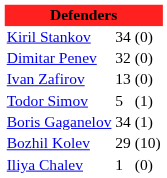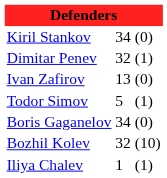 <table class="toccolours" border="0" cellpadding="2" cellspacing="0" align="left" style="margin:0.5em;">
 <tr>
 <th colspan="4" align="center" bgcolor="#FF2020"><span>Defenders</span></th>
 </tr>
 <tr>
 <td> <a href='#'>Kiril Stankov</a></td>
 <td>34</td>
 <td>(0)</td>
 </tr>
 <tr>
 <td> <a href='#'>Dimitar Penev</a></td>
 <td>32</td>
-<td>(0)</td>
+<td>(1)</td>
 </tr>
 <tr>
 <td> <a href='#'>Ivan Zafirov</a></td>
 <td>13</td>
 <td>(0)</td>
 </tr>
 <tr>
 <td> <a href='#'>Todor Simov</a></td>
 <td>5</td>
 <td>(1)</td>
 </tr>
 <tr>
 <td> <a href='#'>Boris Gaganelov</a></td>
 <td>34</td>
-<td>(1)</td>
+<td>(0)</td>
 </tr>
 <tr>
 <td> <a href='#'>Bozhil Kolev</a></td>
-<td>29</td>
+<td>32</td>
 <td>(10)</td>
 </tr>
 <tr>
 <td> <a href='#'>Iliya Chalev</a></td>
 <td>1</td>
-<td>(0)</td>
+<td>(1)</td>
 </tr>
 <tr>
 </tr>
 </table>
